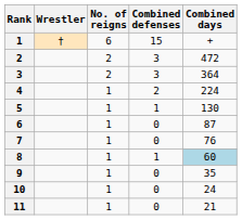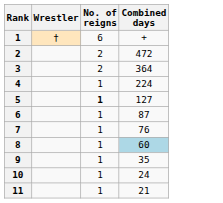 <table class="wikitable sortable" style="text-align: center">
 <tr>
 <th>Rank</th>
 <th>Wrestler</th>
 <th>No. of<br>reigns</th>
-<th>Combined<br>defenses</th>
 <th>Combined<br>days</th>
 </tr>
 <tr>
 <th>1</th>
 <td style="background-color: #ffe6bd;"> †</td>
 <td>6</td>
-<td>15</td>
 <td>+</td>
 </tr>
 <tr>
 <th>2</th>
 <td></td>
 <td>2</td>
-<td>3</td>
 <td>472</td>
 </tr>
 <tr>
 <th>3</th>
 <td></td>
 <td>2</td>
-<td>3</td>
 <td>364</td>
 </tr>
 <tr>
 <th>4</th>
 <td></td>
 <td>1</td>
-<td>2</td>
 <td>224</td>
 </tr>
 <tr>
 <th>5</th>
 <td></td>
-<td>1</td>
-<td>1</td>
-<td>130</td>
+<td><strong>1</strong></td>
+<td>127</td>
 </tr>
 <tr>
 <th>6</th>
 <td></td>
 <td>1</td>
-<td>0</td>
 <td>87</td>
 </tr>
 <tr>
 <th>7</th>
 <td></td>
 <td>1</td>
-<td>0</td>
 <td>76</td>
 </tr>
 <tr>
 <th>8</th>
 <td></td>
-<td>1</td>
 <td>1</td>
 <td style="background: lightblue;">60</td>
 </tr>
 <tr>
 <th>9</th>
 <td></td>
 <td>1</td>
-<td>0</td>
 <td>35</td>
 </tr>
 <tr>
 <th>10</th>
 <td></td>
 <td>1</td>
-<td>0</td>
 <td>24</td>
 </tr>
 <tr>
 <th>11</th>
 <td></td>
 <td>1</td>
-<td>0</td>
 <td>21</td>
 </tr>
 </table>
